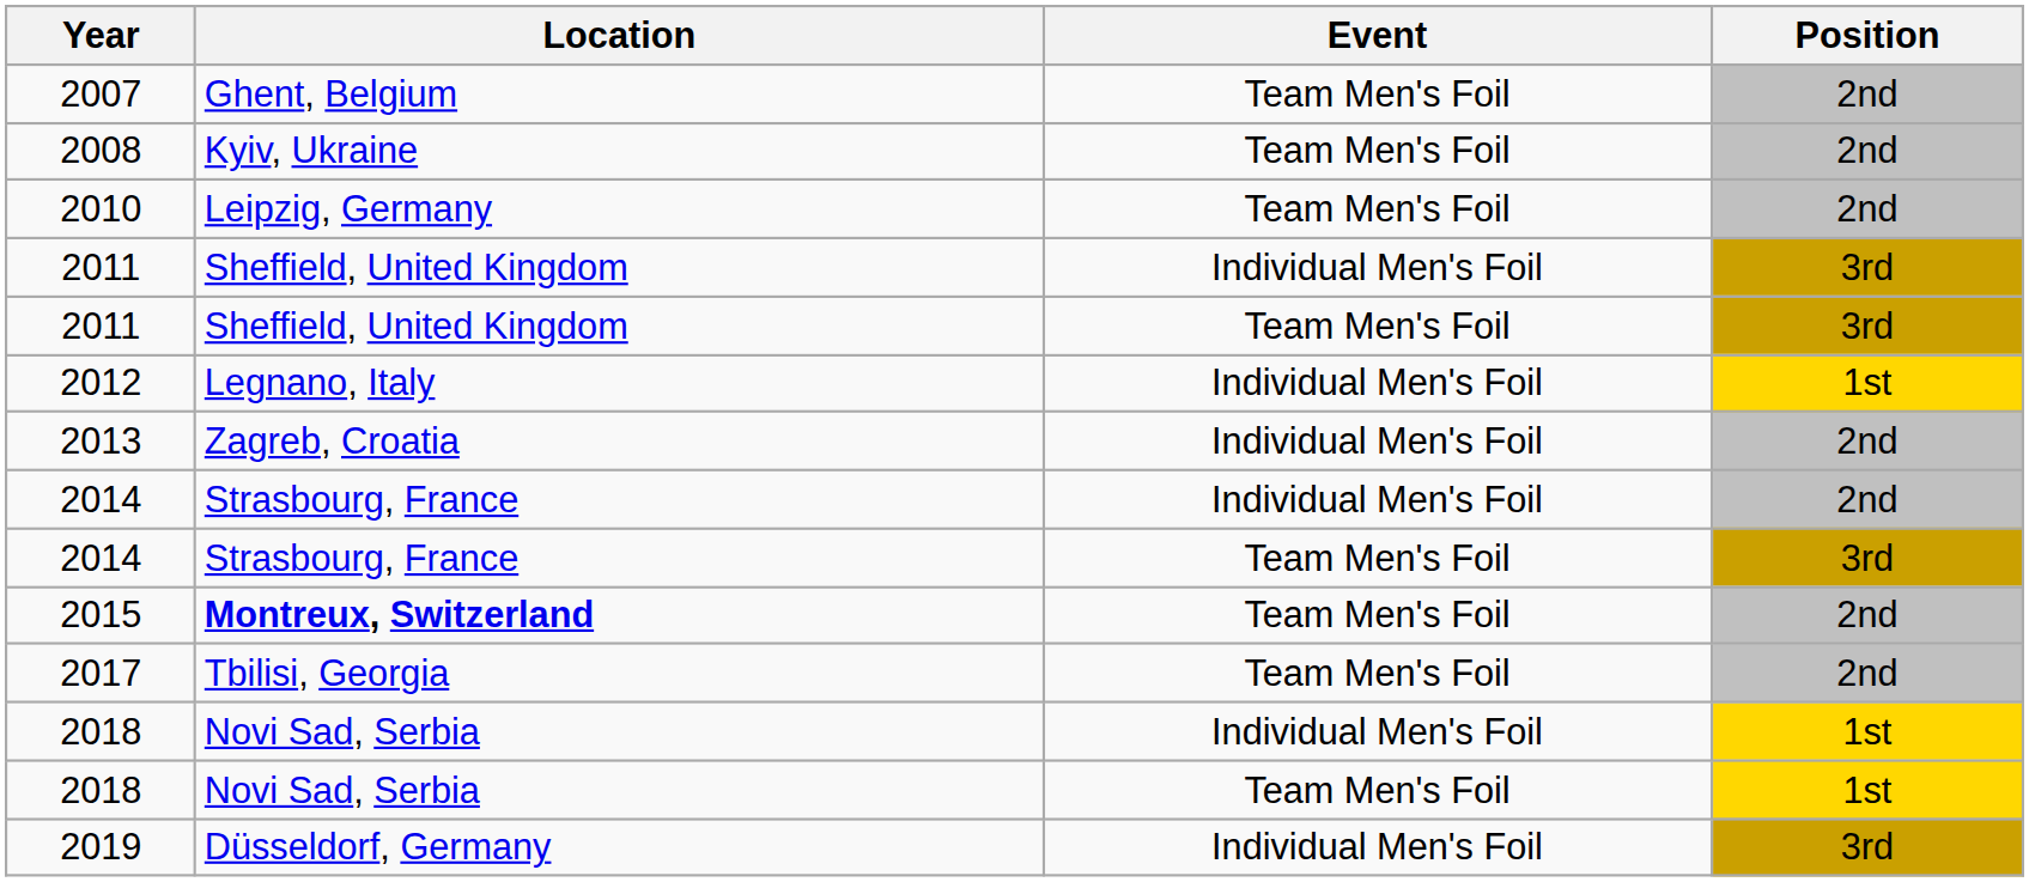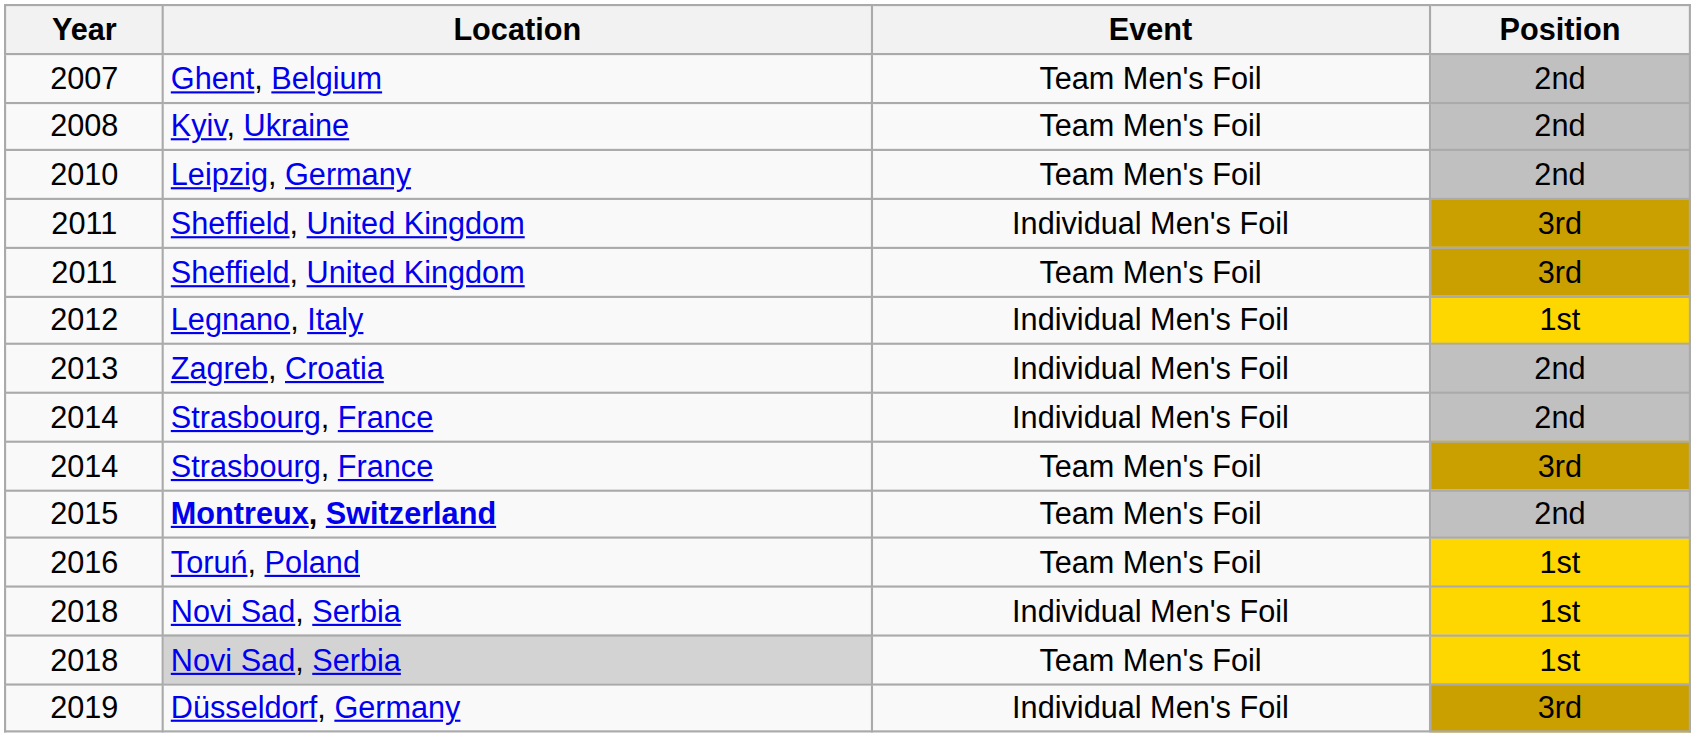 <table class="wikitable" width="50%" style="font-size:90%; text-align:center;">
 <tr>
 <th>Year</th>
 <th>Location</th>
 <th>Event</th>
 <th>Position</th>
 </tr>
 <tr>
 <td>2007</td>
 <td rowspan="1" align="left"> <a href='#'>Ghent</a>, <a href='#'>Belgium</a></td>
 <td>Team Men's Foil</td>
 <td bgcolor="silver">2nd</td>
 </tr>
 <tr>
 <td>2008</td>
 <td rowspan="1" align="left"> <a href='#'>Kyiv</a>, <a href='#'>Ukraine</a></td>
 <td>Team Men's Foil</td>
 <td bgcolor="silver">2nd</td>
 </tr>
 <tr>
 <td>2010</td>
 <td rowspan="1" align="left"> <a href='#'>Leipzig</a>, <a href='#'>Germany</a></td>
 <td>Team Men's Foil</td>
 <td bgcolor="silver">2nd</td>
 </tr>
 <tr>
 <td>2011</td>
 <td rowspan="1" align="left"> <a href='#'>Sheffield</a>, <a href='#'>United Kingdom</a></td>
 <td>Individual Men's Foil</td>
 <td bgcolor="caramel">3rd</td>
 </tr>
 <tr>
 <td>2011</td>
 <td rowspan="1" align="left"> <a href='#'>Sheffield</a>, <a href='#'>United Kingdom</a></td>
 <td>Team Men's Foil</td>
 <td bgcolor="caramel">3rd</td>
 </tr>
 <tr>
 <td>2012</td>
 <td rowspan="1" align="left"> <a href='#'>Legnano</a>, <a href='#'>Italy</a></td>
 <td>Individual Men's Foil</td>
 <td bgcolor="gold">1st</td>
 </tr>
 <tr>
 <td>2013</td>
 <td rowspan="1" align="left"> <a href='#'>Zagreb</a>, <a href='#'>Croatia</a></td>
 <td>Individual Men's Foil</td>
 <td bgcolor="silver">2nd</td>
 </tr>
 <tr>
 <td>2014</td>
 <td rowspan="1" align="left"> <a href='#'>Strasbourg</a>, <a href='#'>France</a></td>
 <td>Individual Men's Foil</td>
 <td bgcolor="silver">2nd</td>
 </tr>
 <tr>
 <td>2014</td>
 <td rowspan="1" align="left"> <a href='#'>Strasbourg</a>, <a href='#'>France</a></td>
 <td>Team Men's Foil</td>
 <td bgcolor="caramel">3rd</td>
 </tr>
 <tr>
 <td>2015</td>
 <td rowspan="1" align="left"><strong> <a href='#'>Montreux</a>, <a href='#'>Switzerland</a></strong></td>
 <td>Team Men's Foil</td>
 <td bgcolor="silver">2nd</td>
 </tr>
 <tr>
-<td>2017</td>
-<td rowspan="1" align="left"> <a href='#'>Tbilisi</a>, <a href='#'>Georgia</a></td>
+<td>2016</td>
+<td rowspan="1" align="left"> <a href='#'>Toruń</a>, <a href='#'>Poland</a></td>
 <td>Team Men's Foil</td>
-<td bgcolor="silver">2nd</td>
+<td bgcolor="gold">1st</td>
 </tr>
 <tr>
 <td>2018</td>
 <td rowspan="1" align="left"> <a href='#'>Novi Sad</a>, <a href='#'>Serbia</a></td>
 <td>Individual Men's Foil</td>
 <td bgcolor="gold">1st</td>
 </tr>
 <tr>
 <td>2018</td>
-<td rowspan="1" align="left"> <a href='#'>Novi Sad</a>, <a href='#'>Serbia</a></td>
+<td rowspan="1" align="left" style="background: lightgrey;"> <a href='#'>Novi Sad</a>, <a href='#'>Serbia</a></td>
 <td>Team Men's Foil</td>
 <td bgcolor="gold">1st</td>
 </tr>
 <tr>
 <td>2019</td>
 <td rowspan="1" align="left"> <a href='#'>Düsseldorf</a>, <a href='#'>Germany</a></td>
 <td>Individual Men's Foil</td>
 <td bgcolor="caramel">3rd</td>
 </tr>
 </table>
